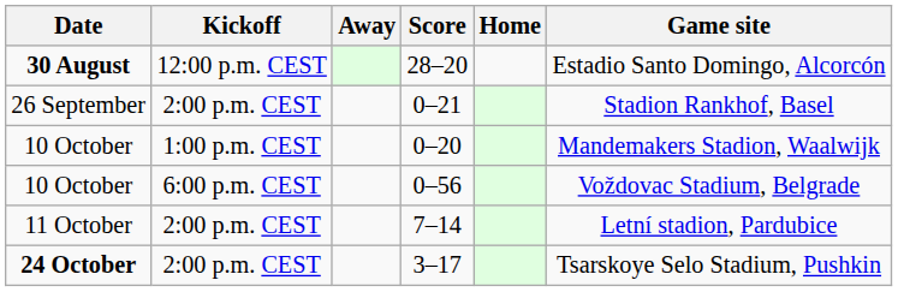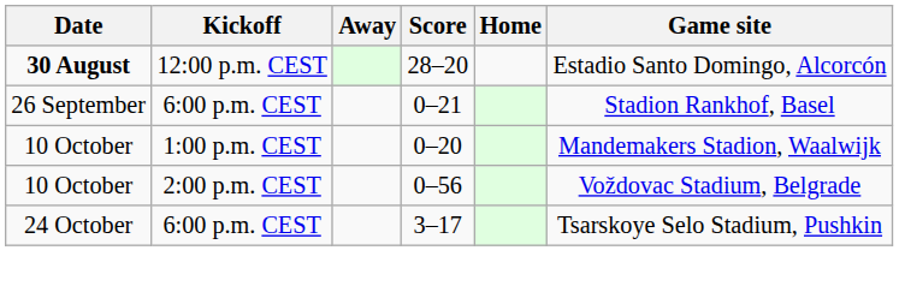 <table class="wikitable" style="text-align:center; font-size: 95%;">
 <tr>
 <th>Date</th>
 <th>Kickoff</th>
 <th>Away</th>
 <th>Score</th>
 <th>Home</th>
 <th>Game site</th>
 </tr>
 <tr>
 <td><strong>30 August</strong></td>
 <td>12:00 p.m. <a href='#'>CEST</a></td>
 <td style="text-align:right; background:#e0ffe0;"></td>
 <td>28–20</td>
 <td align="left"></td>
 <td>Estadio Santo Domingo, <a href='#'>Alcorcón</a></td>
 </tr>
 <tr>
 <td>26 September</td>
-<td>2:00 p.m. <a href='#'>CEST</a></td>
+<td>6:00 p.m. <a href='#'>CEST</a></td>
 <td style="text-align:right;"></td>
 <td>0–21</td>
 <td style="text-align:left; background:#e0ffe0;"> </td>
 <td><a href='#'>Stadion Rankhof</a>, <a href='#'>Basel</a></td>
 </tr>
 <tr>
 <td>10 October</td>
 <td>1:00 p.m. <a href='#'>CEST</a></td>
 <td style="text-align:right;"></td>
 <td>0–20</td>
 <td style="text-align:left; background:#e0ffe0;"></td>
 <td><a href='#'>Mandemakers Stadion</a>, <a href='#'>Waalwijk</a></td>
 </tr>
 <tr>
 <td>10 October</td>
-<td>6:00 p.m. <a href='#'>CEST</a></td>
+<td>2:00 p.m. <a href='#'>CEST</a></td>
 <td style="text-align:right;"></td>
 <td>0–56</td>
 <td style="text-align:left; background:#e0ffe0;"></td>
 <td><a href='#'>Voždovac Stadium</a>, <a href='#'>Belgrade</a></td>
 </tr>
 <tr>
-<td>11 October</td>
-<td>2:00 p.m. <a href='#'>CEST</a></td>
-<td style="text-align:right;"></td>
-<td>7–14</td>
-<td style="text-align:left; background:#e0ffe0"></td>
-<td><a href='#'>Letní stadion</a>, <a href='#'>Pardubice</a></td>
-</tr>
-<tr>
-<td><strong>24 October</strong></td>
-<td>2:00 p.m. <a href='#'>CEST</a></td>
+<td>24 October</td>
+<td>6:00 p.m. <a href='#'>CEST</a></td>
 <td style="text-align:right;"></td>
 <td>3–17</td>
 <td align="left" bgcolor = #e0ffe0></td>
 <td>Tsarskoye Selo Stadium, <a href='#'>Pushkin</a></td>
 </tr>
 </table>
